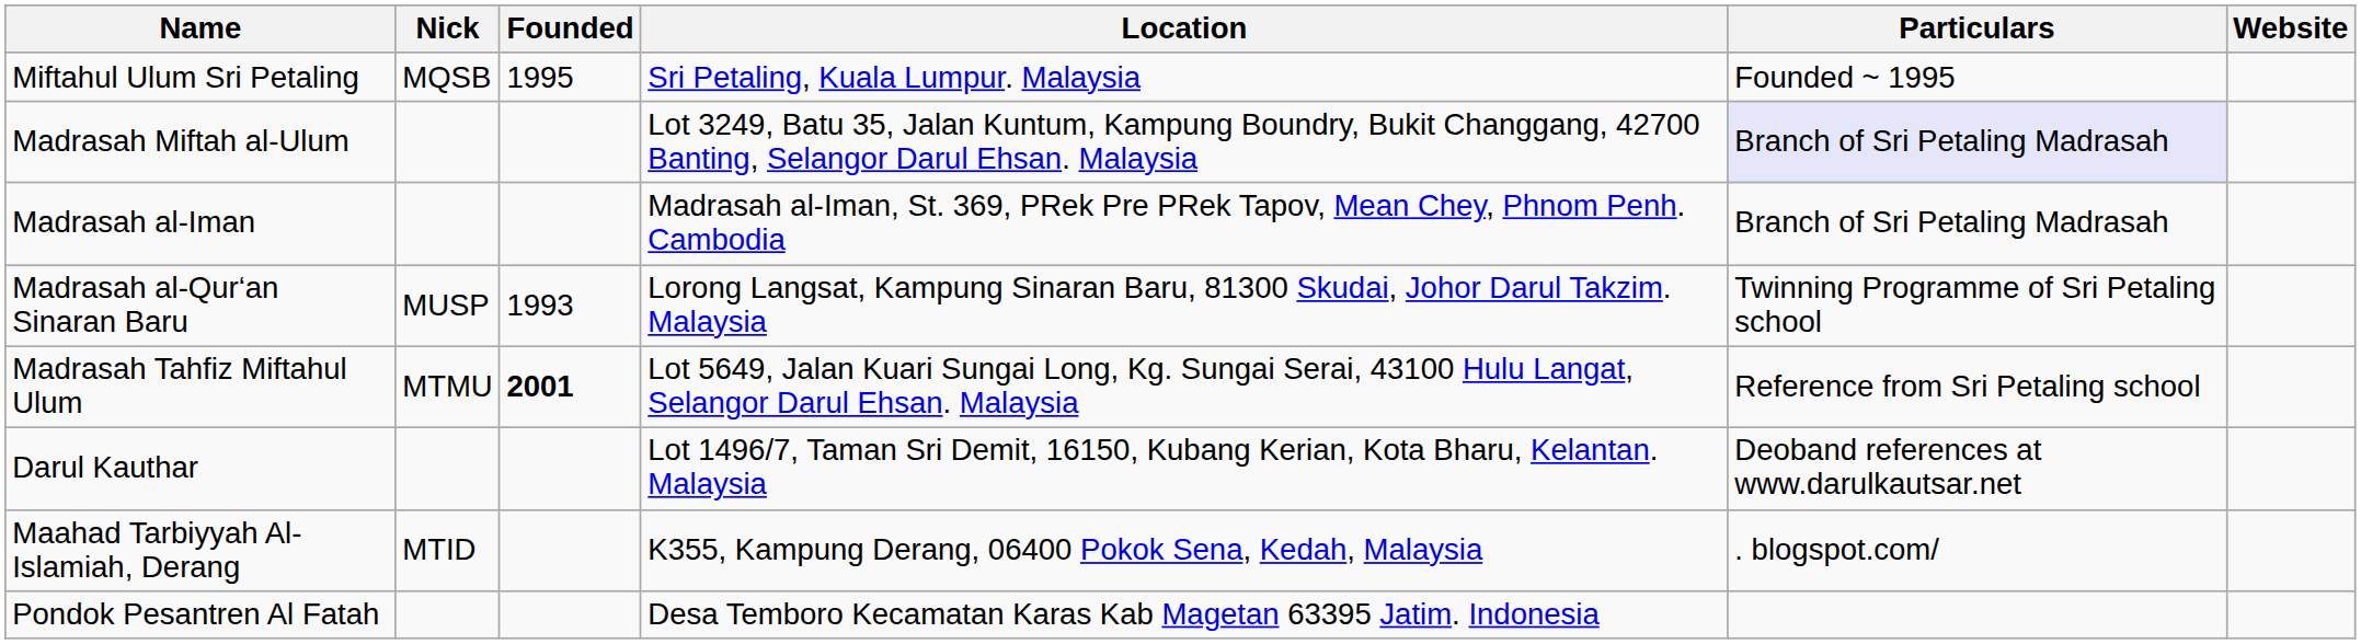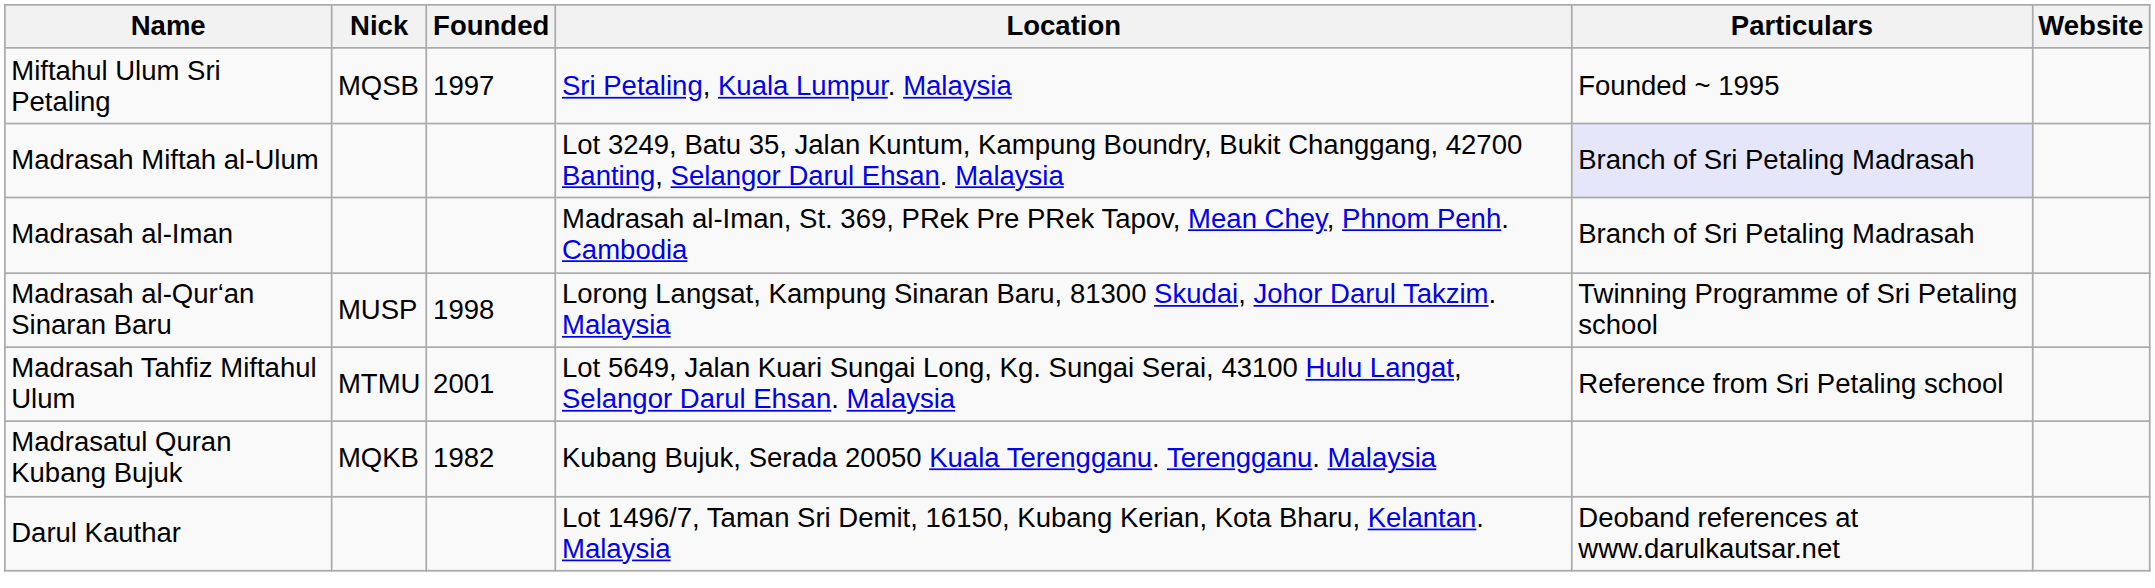 <table class="wikitable">
 <tr>
 <th>Name</th>
 <th>Nick</th>
 <th>Founded</th>
 <th>Location</th>
 <th>Particulars</th>
 <th>Website</th>
 </tr>
 <tr>
 <td>Miftahul Ulum Sri Petaling</td>
 <td>MQSB</td>
-<td>1995</td>
+<td>1997</td>
 <td><a href='#'>Sri Petaling</a>, <a href='#'>Kuala Lumpur</a>. <a href='#'>Malaysia</a></td>
 <td>Founded ~ 1995</td>
 <td></td>
 </tr>
 <tr>
 <td>Madrasah Miftah al-Ulum</td>
 <td></td>
 <td></td>
 <td>Lot 3249, Batu 35, Jalan Kuntum, Kampung Boundry, Bukit Changgang, 42700 <a href='#'>Banting</a>, <a href='#'>Selangor Darul Ehsan</a>. <a href='#'>Malaysia</a></td>
 <td style="background: lavender;">Branch of Sri Petaling Madrasah</td>
 <td></td>
 </tr>
 <tr>
 <td>Madrasah al-Iman</td>
 <td></td>
 <td></td>
 <td>Madrasah al-Iman, St. 369, PRek Pre PRek Tapov, <a href='#'>Mean Chey</a>, <a href='#'>Phnom Penh</a>. <a href='#'>Cambodia</a></td>
 <td>Branch of Sri Petaling Madrasah</td>
 <td></td>
 </tr>
 <tr>
 <td>Madrasah al-Qur‘an Sinaran Baru</td>
 <td>MUSP</td>
-<td>1993</td>
+<td>1998</td>
 <td>Lorong Langsat, Kampung Sinaran Baru, 81300 <a href='#'>Skudai</a>, <a href='#'>Johor Darul Takzim</a>. <a href='#'>Malaysia</a></td>
 <td>Twinning Programme of Sri Petaling school</td>
 <td></td>
 </tr>
 <tr>
 <td>Madrasah Tahfiz Miftahul Ulum</td>
 <td>MTMU</td>
-<td><strong>2001</strong></td>
+<td>2001</td>
 <td>Lot 5649, Jalan Kuari Sungai Long, Kg. Sungai Serai, 43100 <a href='#'>Hulu Langat</a>, <a href='#'>Selangor Darul Ehsan</a>. <a href='#'>Malaysia</a></td>
 <td>Reference from Sri Petaling school</td>
+<td></td>
+</tr>
+<tr>
+<td>Madrasatul Quran Kubang Bujuk</td>
+<td>MQKB</td>
+<td>1982</td>
+<td>Kubang Bujuk, Serada 20050 <a href='#'>Kuala Terengganu</a>. <a href='#'>Terengganu</a>. <a href='#'>Malaysia</a></td>
+<td></td>
 <td></td>
 </tr>
 <tr>
 <td>Darul Kauthar</td>
 <td></td>
 <td></td>
 <td>Lot 1496/7, Taman Sri Demit, 16150, Kubang Kerian, Kota Bharu, <a href='#'>Kelantan</a>. <a href='#'>Malaysia</a></td>
 <td>Deoband references at www.darulkautsar.net</td>
 <td></td>
 </tr>
-<tr>
-<td>Maahad Tarbiyyah Al-Islamiah, Derang</td>
-<td>MTID</td>
-<td></td>
-<td>K355, Kampung Derang, 06400 <a href='#'>Pokok Sena</a>, <a href='#'>Kedah</a>, <a href='#'>Malaysia</a></td>
-<td>. blogspot.com/</td>
-<td></td>
-</tr>
-<tr>
-<td>Pondok Pesantren Al Fatah</td>
-<td></td>
-<td></td>
-<td>Desa Temboro Kecamatan Karas Kab <a href='#'>Magetan</a> 63395 <a href='#'>Jatim</a>. <a href='#'>Indonesia</a></td>
-<td></td>
-<td></td>
-</tr>
 </table>
